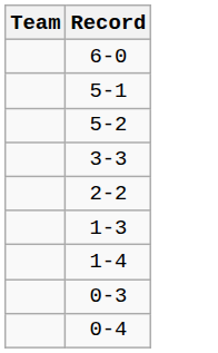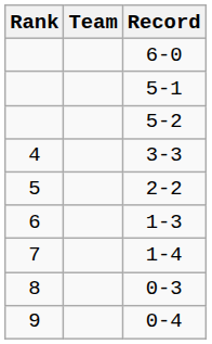 <table class=wikitable style="text-align:center;">
 <tr>
+<th>Rank</th>
 <th>Team</th>
 <th>Record</th>
 </tr>
 <tr>
+<td></td>
 <td align=left></td>
 <td>6-0</td>
 </tr>
 <tr>
+<td></td>
 <td align=left></td>
 <td>5-1</td>
 </tr>
 <tr>
+<td></td>
 <td align=left></td>
 <td>5-2</td>
 </tr>
 <tr>
+<td>4</td>
 <td align=left></td>
 <td>3-3</td>
 </tr>
 <tr>
+<td>5</td>
 <td align=left></td>
 <td>2-2</td>
 </tr>
 <tr>
+<td>6</td>
 <td align=left></td>
 <td>1-3</td>
 </tr>
 <tr>
+<td>7</td>
 <td align=left></td>
 <td>1-4</td>
 </tr>
 <tr>
+<td>8</td>
 <td align=left></td>
 <td>0-3</td>
 </tr>
 <tr>
+<td>9</td>
 <td align=left></td>
 <td>0-4</td>
 </tr>
 </table>
